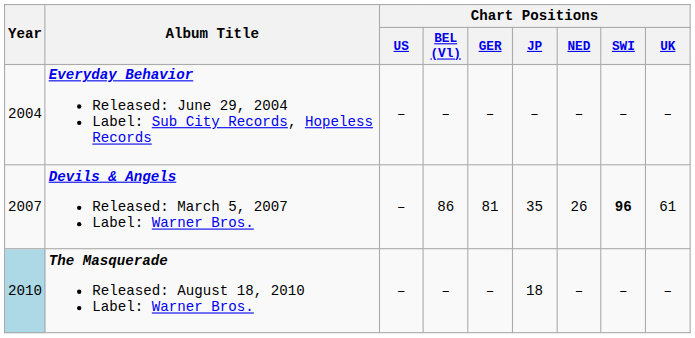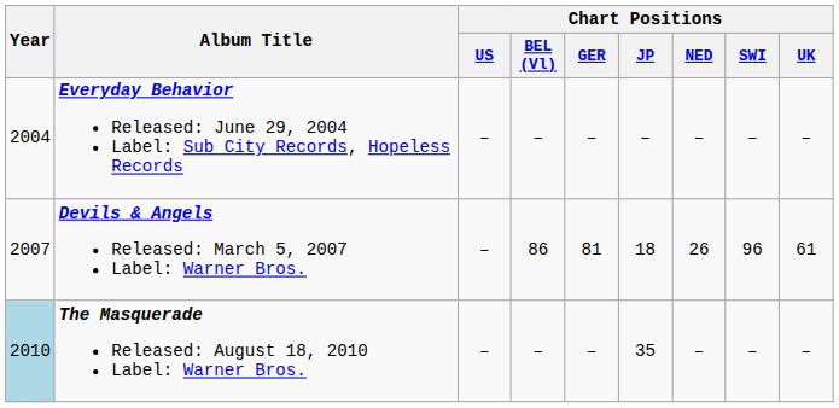 <table class="wikitable">
 <tr>
 <th style="text-align:center;" rowspan="2">Year</th>
 <th style="text-align:center; width:300px;" rowspan="2">Album Title</th>
 <th style="text-align:center;" colspan="7">Chart Positions</th>
 </tr>
 <tr>
 <th scope="col" style="width:3em;font-size:90%;"><a href='#'>US</a></th>
 <th scope="col" style="width:3em;font-size:90%;"><a href='#'>BEL <br>(Vl)</a></th>
 <th scope="col" style="width:3em;font-size:90%;"><a href='#'>GER</a><br></th>
 <th scope="col" style="width:3em;font-size:90%;"><a href='#'>JP</a></th>
 <th scope="col" style="width:3em;font-size:90%;"><a href='#'>NED</a><br></th>
 <th scope="col" style="width:3em;font-size:90%;"><a href='#'>SWI</a></th>
 <th scope="col" style="width:3em;font-size:90%;"><a href='#'>UK</a></th>
 </tr>
 <tr>
 <td style="text-align:center;">2004</td>
 <td align="left"><strong><em><a href='#'>Everyday Behavior</a></em></strong><br><ul><li>Released: June 29, 2004</li><li>Label: <a href='#'>Sub City Records</a>, <a href='#'>Hopeless Records</a></li></ul></td>
 <td style="text-align:center;">–</td>
 <td style="text-align:center;">–</td>
 <td style="text-align:center;">–</td>
 <td style="text-align:center;">–</td>
 <td style="text-align:center;">–</td>
 <td style="text-align:center;">–</td>
 <td style="text-align:center;">–</td>
 </tr>
 <tr>
 <td style="text-align:center;">2007</td>
 <td align="left"><strong><em><a href='#'>Devils & Angels</a></em></strong><br><ul><li>Released: March 5, 2007</li><li>Label: <a href='#'>Warner Bros.</a></li></ul></td>
 <td style="text-align:center;">–</td>
 <td style="text-align:center;">86</td>
 <td style="text-align:center;">81</td>
-<td style="text-align:center;">35</td>
+<td style="text-align:center;">18</td>
 <td style="text-align:center;">26</td>
-<td style="text-align:center;"><strong>96</strong></td>
+<td style="text-align:center;">96</td>
 <td style="text-align:center;">61</td>
 </tr>
 <tr>
 <td style="background: lightblue; text-align:center;">2010</td>
 <td align="left"><strong><em>The Masquerade</em></strong><br><ul><li>Released: August 18, 2010</li><li>Label: <a href='#'>Warner Bros.</a></li></ul></td>
 <td style="text-align:center;">–</td>
 <td style="text-align:center;">–</td>
 <td style="text-align:center;">–</td>
-<td style="text-align:center;">18</td>
+<td style="text-align:center;">35</td>
 <td style="text-align:center;">–</td>
 <td style="text-align:center;">–</td>
 <td style="text-align:center;">–</td>
 </tr>
 </table>
